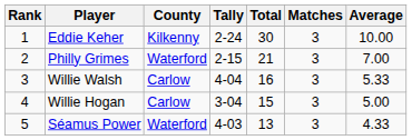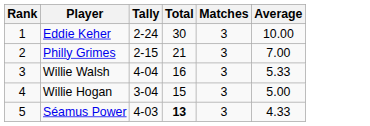 <table class="wikitable">
 <tr>
 <th>Rank</th>
 <th>Player</th>
-<th>County</th>
 <th>Tally</th>
 <th>Total</th>
 <th>Matches</th>
 <th>Average</th>
 </tr>
 <tr>
 <td rowspan=1 align=center>1</td>
 <td><a href='#'>Eddie Keher</a></td>
-<td><a href='#'>Kilkenny</a></td>
 <td align=center>2-24</td>
 <td align=center>30</td>
 <td align=center>3</td>
 <td align=center>10.00</td>
 </tr>
 <tr>
 <td rowspan=1 align=center>2</td>
 <td><a href='#'>Philly Grimes</a></td>
-<td><a href='#'>Waterford</a></td>
 <td align=center>2-15</td>
 <td align=center>21</td>
 <td align=center>3</td>
 <td align=center>7.00</td>
 </tr>
 <tr>
 <td rowspan=1 align=center>3</td>
 <td>Willie Walsh</td>
-<td><a href='#'>Carlow</a></td>
 <td align=center>4-04</td>
 <td align=center>16</td>
 <td align=center>3</td>
 <td align=center>5.33</td>
 </tr>
 <tr>
 <td rowspan=1 align=center>4</td>
 <td>Willie Hogan</td>
-<td><a href='#'>Carlow</a></td>
 <td align=center>3-04</td>
 <td align=center>15</td>
 <td align=center>3</td>
 <td align=center>5.00</td>
 </tr>
 <tr>
 <td rowspan=1 align=center>5</td>
 <td><a href='#'>Séamus Power</a></td>
-<td><a href='#'>Waterford</a></td>
 <td align=center>4-03</td>
-<td align=center>13</td>
+<td align=center><strong>13</strong></td>
 <td align=center>3</td>
 <td align=center>4.33</td>
 </tr>
 </table>
